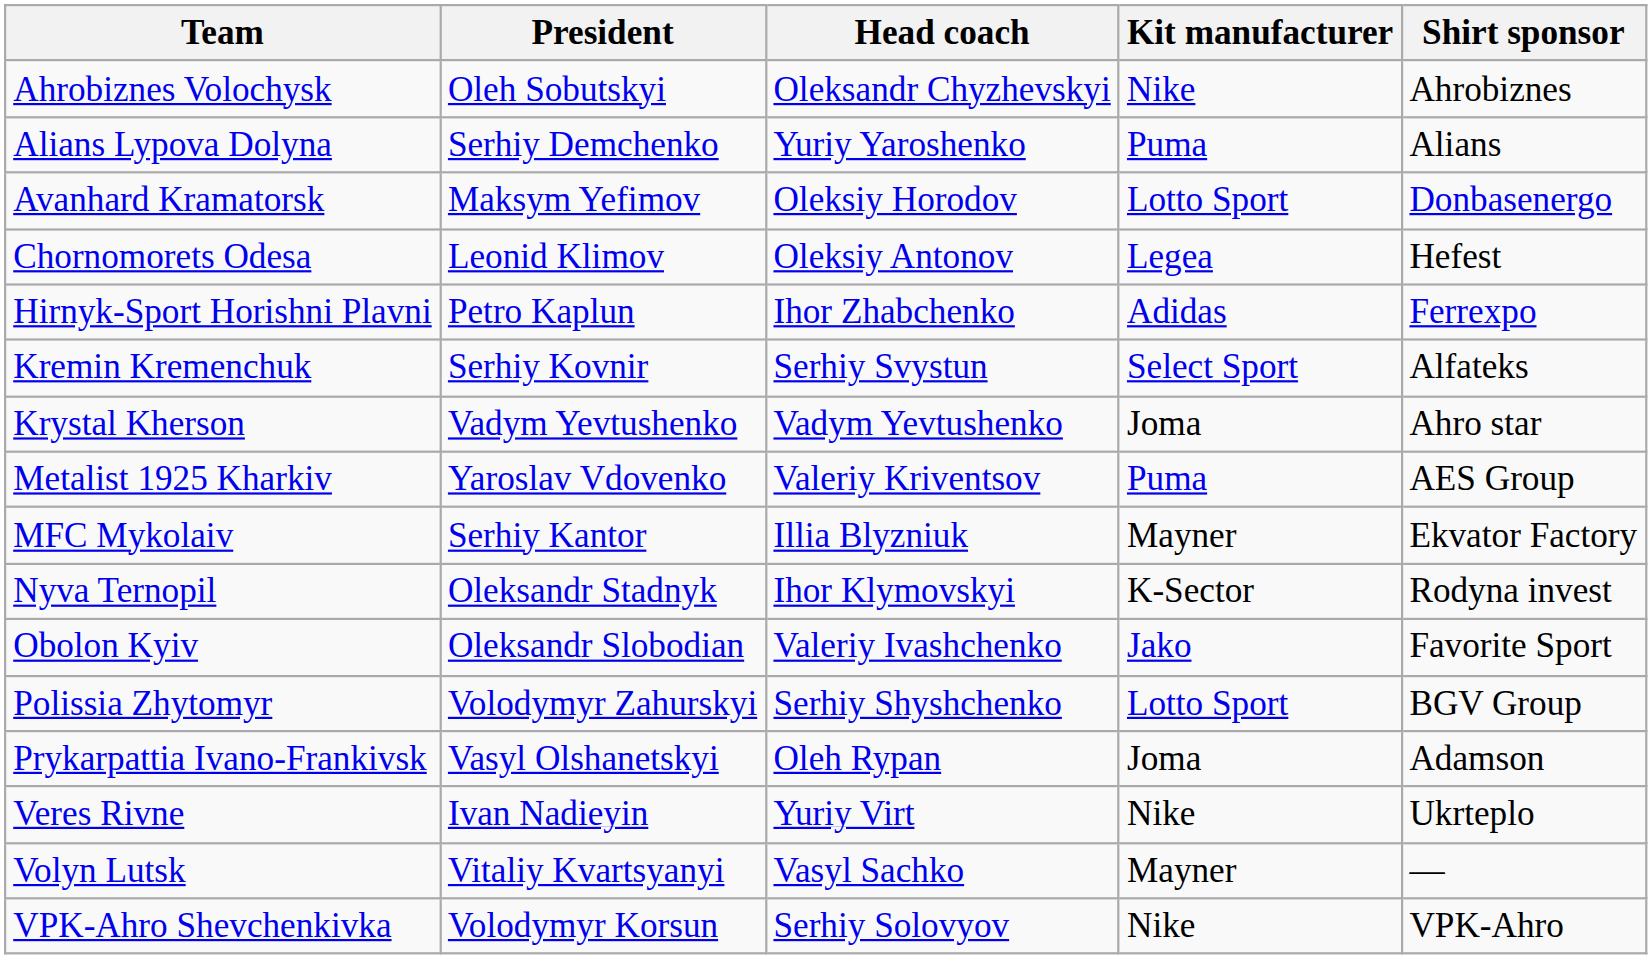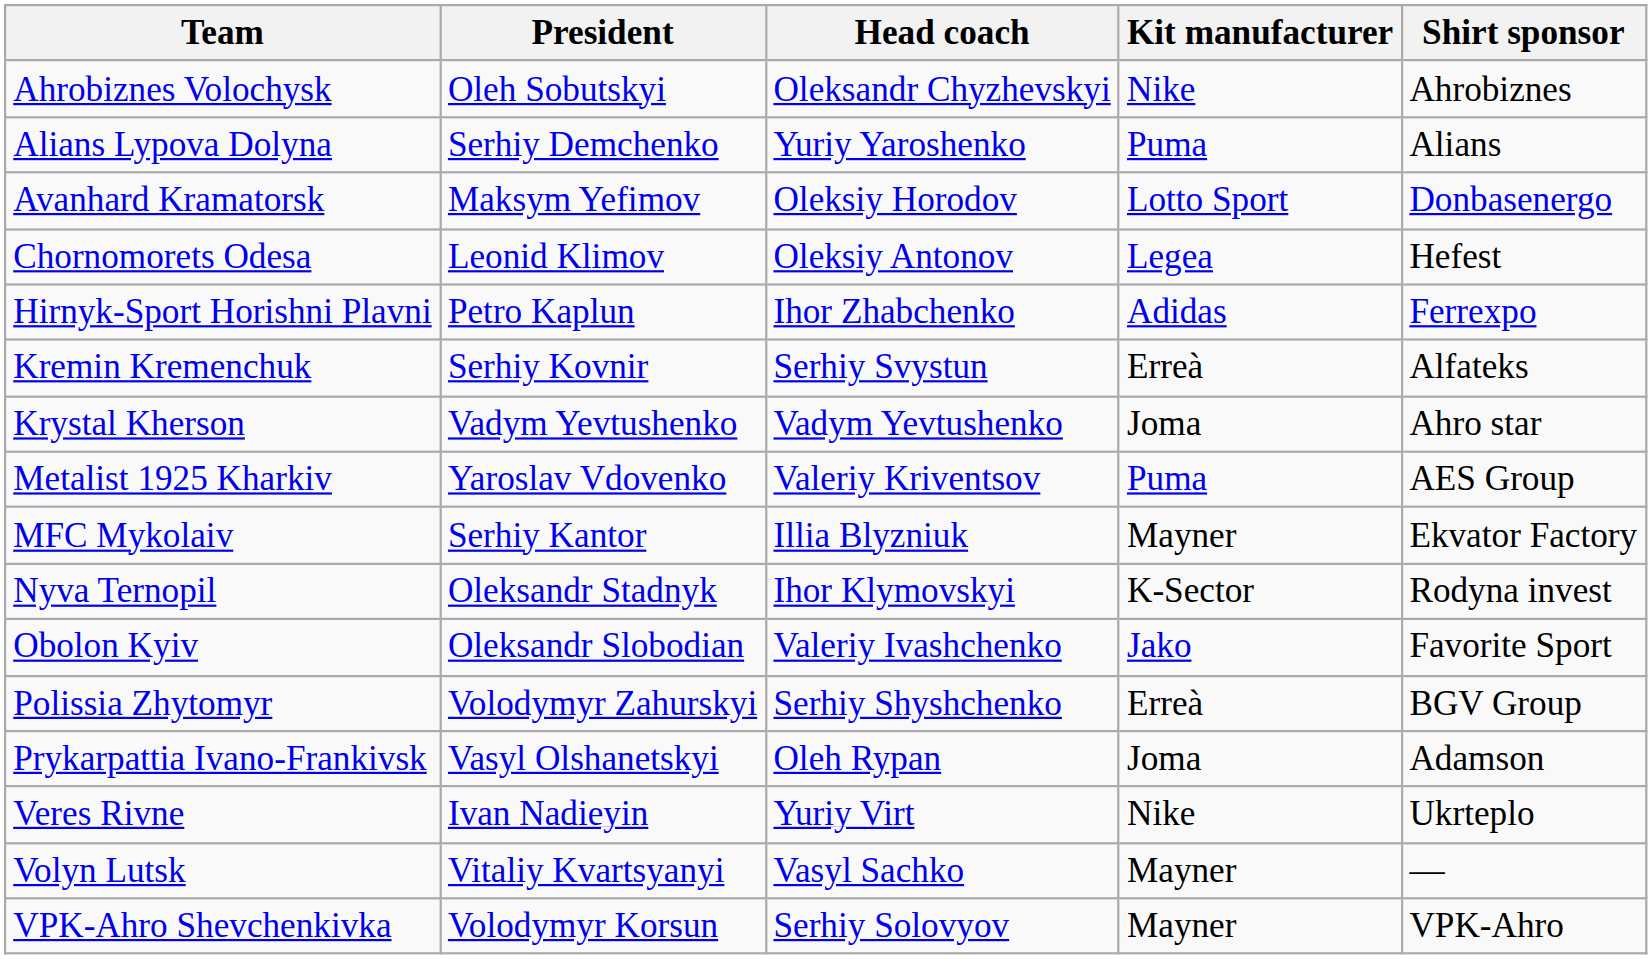 <table class="wikitable" style="text-align:left;">
 <tr>
 <th>Team</th>
 <th>President</th>
 <th>Head coach</th>
 <th>Kit manufacturer</th>
 <th>Shirt sponsor</th>
 </tr>
 <tr>
 <td><a href='#'>Ahrobiznes Volochysk</a></td>
 <td><a href='#'>Oleh Sobutskyi</a></td>
 <td> <a href='#'>Oleksandr Chyzhevskyi</a></td>
 <td><a href='#'>Nike</a></td>
 <td>Ahrobiznes</td>
 </tr>
 <tr>
 <td><a href='#'>Alians Lypova Dolyna</a></td>
 <td><a href='#'>Serhiy Demchenko</a></td>
 <td> <a href='#'>Yuriy Yaroshenko</a></td>
 <td><a href='#'>Puma</a></td>
 <td>Alians</td>
 </tr>
 <tr>
 <td><a href='#'>Avanhard Kramatorsk</a></td>
 <td><a href='#'>Maksym Yefimov</a></td>
 <td> <a href='#'>Oleksiy Horodov</a></td>
 <td><a href='#'>Lotto Sport</a></td>
 <td><a href='#'>Donbasenergo</a></td>
 </tr>
 <tr>
 <td><a href='#'>Chornomorets Odesa</a></td>
 <td><a href='#'>Leonid Klimov</a></td>
 <td> <a href='#'>Oleksiy Antonov</a></td>
 <td><a href='#'>Legea</a></td>
 <td>Hefest</td>
 </tr>
 <tr>
 <td><a href='#'>Hirnyk-Sport Horishni Plavni</a></td>
 <td><a href='#'>Petro Kaplun</a></td>
 <td> <a href='#'>Ihor Zhabchenko</a></td>
 <td><a href='#'>Adidas</a></td>
 <td><a href='#'>Ferrexpo</a></td>
 </tr>
 <tr>
 <td><a href='#'>Kremin Kremenchuk</a></td>
 <td><a href='#'>Serhiy Kovnir</a></td>
 <td> <a href='#'>Serhiy Svystun</a> </td>
-<td><a href='#'>Select Sport</a></td>
+<td>Erreà</td>
 <td>Alfateks</td>
 </tr>
 <tr>
 <td><a href='#'>Krystal Kherson</a></td>
 <td><a href='#'>Vadym Yevtushenko</a></td>
 <td> <a href='#'>Vadym Yevtushenko</a></td>
 <td>Joma</td>
 <td>Ahro star</td>
 </tr>
 <tr>
 <td><a href='#'>Metalist 1925 Kharkiv</a></td>
 <td><a href='#'>Yaroslav Vdovenko</a></td>
 <td> <a href='#'>Valeriy Kriventsov</a></td>
 <td><a href='#'>Puma</a></td>
 <td>AES Group</td>
 </tr>
 <tr>
 <td><a href='#'>MFC Mykolaiv</a></td>
 <td><a href='#'>Serhiy Kantor</a></td>
 <td> <a href='#'>Illia Blyzniuk</a></td>
 <td>Mayner</td>
 <td>Ekvator Factory</td>
 </tr>
 <tr>
 <td><a href='#'>Nyva Ternopil</a></td>
 <td><a href='#'>Oleksandr Stadnyk</a></td>
 <td> <a href='#'>Ihor Klymovskyi</a></td>
 <td>K-Sector</td>
 <td>Rodyna invest</td>
 </tr>
 <tr>
 <td><a href='#'>Obolon Kyiv</a></td>
 <td><a href='#'>Oleksandr Slobodian</a></td>
 <td> <a href='#'>Valeriy Ivashchenko</a> </td>
 <td><a href='#'>Jako</a></td>
 <td>Favorite Sport</td>
 </tr>
 <tr>
 <td><a href='#'>Polissia Zhytomyr</a></td>
 <td><a href='#'>Volodymyr Zahurskyi</a></td>
 <td> <a href='#'>Serhiy Shyshchenko</a></td>
-<td><a href='#'>Lotto Sport</a></td>
+<td>Erreà</td>
 <td>BGV Group</td>
 </tr>
 <tr>
 <td><a href='#'>Prykarpattia Ivano-Frankivsk</a></td>
 <td><a href='#'>Vasyl Olshanetskyi</a></td>
 <td> <a href='#'>Oleh Rypan</a> </td>
 <td>Joma</td>
 <td>Adamson</td>
 </tr>
 <tr>
 <td><a href='#'>Veres Rivne</a></td>
 <td><a href='#'>Ivan Nadieyin</a></td>
 <td> <a href='#'>Yuriy Virt</a></td>
 <td>Nike</td>
 <td>Ukrteplo</td>
 </tr>
 <tr>
 <td><a href='#'>Volyn Lutsk</a></td>
 <td><a href='#'>Vitaliy Kvartsyanyi</a></td>
 <td> <a href='#'>Vasyl Sachko</a></td>
 <td>Mayner</td>
 <td>—</td>
 </tr>
 <tr>
 <td><a href='#'>VPK-Ahro Shevchenkivka</a></td>
 <td><a href='#'>Volodymyr Korsun</a></td>
 <td> <a href='#'>Serhiy Solovyov</a></td>
-<td>Nike</td>
+<td>Mayner</td>
 <td>VPK-Ahro</td>
 </tr>
 </table>
